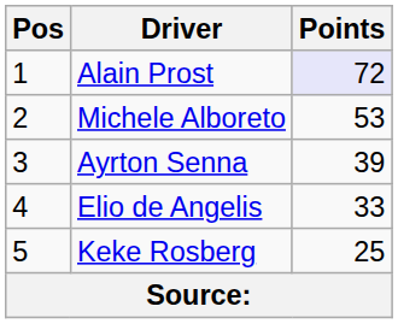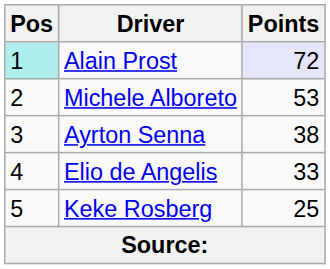 <table class="wikitable" style="font-size: 95%;">
 <tr>
 <th>Pos</th>
 <th>Driver</th>
 <th>Points</th>
 </tr>
 <tr>
-<td>1</td>
+<td style="background: paleturquoise;">1</td>
 <td> <a href='#'>Alain Prost</a></td>
 <td style="background: lavender; text-align: right">72</td>
 </tr>
 <tr>
 <td>2</td>
 <td> <a href='#'>Michele Alboreto</a></td>
 <td style="text-align: right">53</td>
 </tr>
 <tr>
 <td>3</td>
 <td> <a href='#'>Ayrton Senna</a></td>
-<td style="text-align: right">39</td>
+<td style="text-align: right">38</td>
 </tr>
 <tr>
 <td>4</td>
 <td> <a href='#'>Elio de Angelis</a></td>
 <td style="text-align: right">33</td>
 </tr>
 <tr>
 <td>5</td>
 <td> <a href='#'>Keke Rosberg</a></td>
 <td style="text-align: right">25</td>
 </tr>
 <tr>
 <th colspan=4>Source: </th>
 </tr>
 </table>
